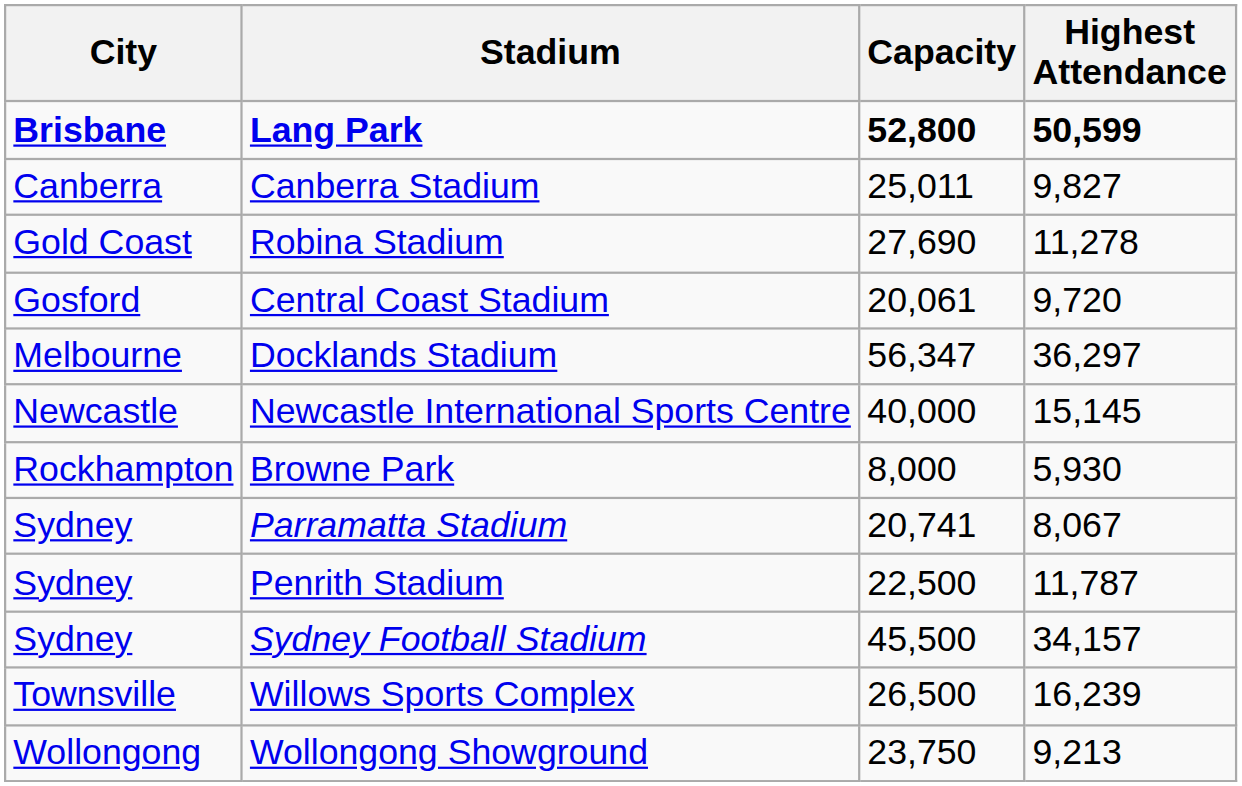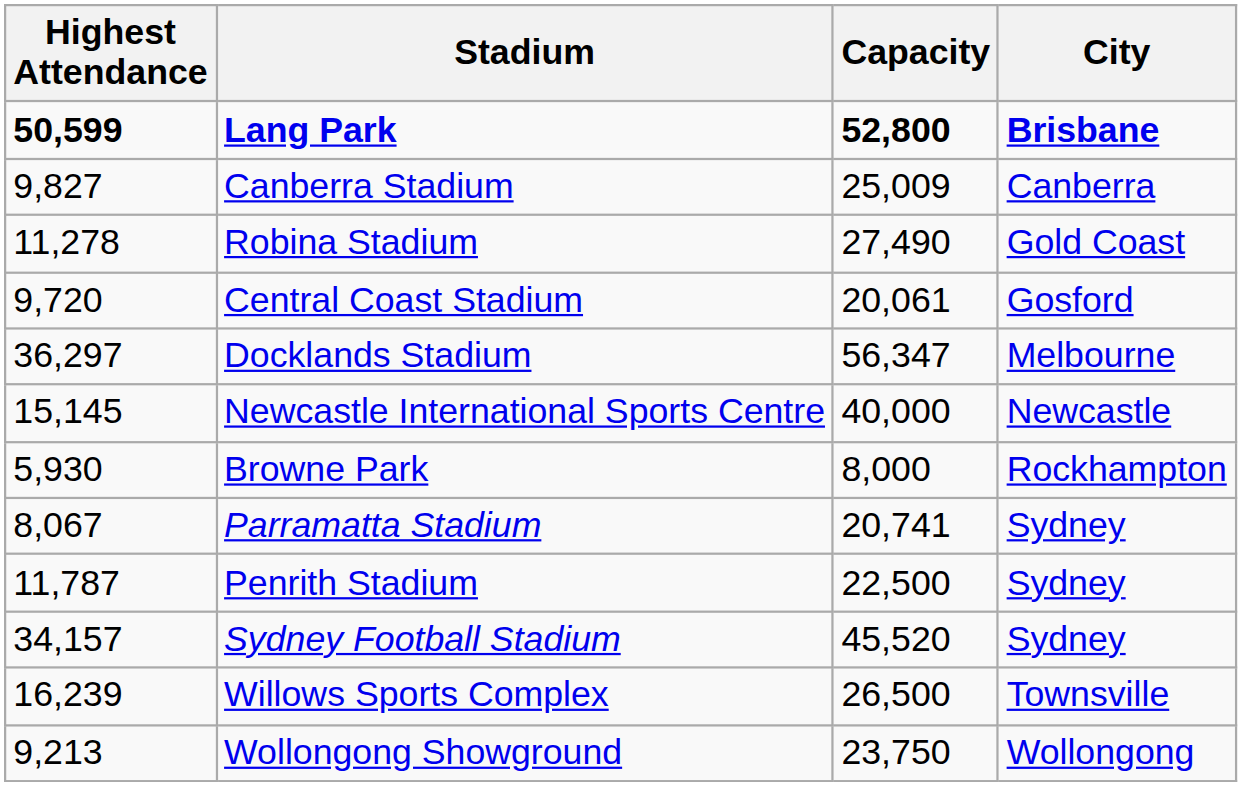 <table class = "wikitable">
 <tr>
-<th>City</th>
+<th>Highest<br>Attendance</th>
 <th>Stadium</th>
 <th>Capacity</th>
-<th>Highest<br>Attendance</th>
+<th>City</th>
 </tr>
 <tr>
-<td><strong><a href='#'>Brisbane</a></strong></td>
+<td><strong>50,599</strong></td>
 <td><strong><a href='#'>Lang Park</a></strong></td>
 <td><strong>52,800</strong></td>
-<td><strong>50,599</strong></td>
+<td><strong><a href='#'>Brisbane</a></strong></td>
 </tr>
 <tr>
+<td>9,827</td>
+<td><a href='#'>Canberra Stadium</a></td>
+<td>25,009</td>
 <td><a href='#'>Canberra</a></td>
-<td><a href='#'>Canberra Stadium</a></td>
-<td>25,011</td>
-<td>9,827</td>
 </tr>
 <tr>
+<td>11,278</td>
+<td><a href='#'>Robina Stadium</a></td>
+<td>27,490</td>
 <td><a href='#'>Gold Coast</a></td>
-<td><a href='#'>Robina Stadium</a></td>
-<td>27,690</td>
-<td>11,278</td>
 </tr>
 <tr>
-<td><a href='#'>Gosford</a></td>
+<td>9,720</td>
 <td><a href='#'>Central Coast Stadium</a></td>
 <td>20,061</td>
-<td>9,720</td>
+<td><a href='#'>Gosford</a></td>
 </tr>
 <tr>
-<td><a href='#'>Melbourne</a></td>
+<td>36,297</td>
 <td><a href='#'>Docklands Stadium</a></td>
 <td>56,347</td>
-<td>36,297</td>
+<td><a href='#'>Melbourne</a></td>
 </tr>
 <tr>
-<td><a href='#'>Newcastle</a></td>
+<td>15,145</td>
 <td><a href='#'>Newcastle International Sports Centre</a></td>
 <td>40,000</td>
-<td>15,145</td>
+<td><a href='#'>Newcastle</a></td>
 </tr>
 <tr>
-<td><a href='#'>Rockhampton</a></td>
+<td>5,930</td>
 <td><a href='#'>Browne Park</a></td>
 <td>8,000</td>
-<td>5,930</td>
+<td><a href='#'>Rockhampton</a></td>
 </tr>
 <tr>
-<td><a href='#'>Sydney</a></td>
+<td>8,067</td>
 <td><em><a href='#'>Parramatta Stadium</a></em></td>
 <td>20,741</td>
-<td>8,067</td>
+<td><a href='#'>Sydney</a></td>
 </tr>
 <tr>
-<td><a href='#'>Sydney</a></td>
+<td>11,787</td>
 <td><a href='#'>Penrith Stadium</a></td>
 <td>22,500</td>
-<td>11,787</td>
+<td><a href='#'>Sydney</a></td>
 </tr>
 <tr>
+<td>34,157</td>
+<td><em><a href='#'>Sydney Football Stadium</a></em></td>
+<td>45,520</td>
 <td><a href='#'>Sydney</a></td>
-<td><em><a href='#'>Sydney Football Stadium</a></em></td>
-<td>45,500</td>
-<td>34,157</td>
 </tr>
 <tr>
-<td><a href='#'>Townsville</a></td>
+<td>16,239</td>
 <td><a href='#'>Willows Sports Complex</a></td>
 <td>26,500</td>
-<td>16,239</td>
+<td><a href='#'>Townsville</a></td>
 </tr>
 <tr>
-<td><a href='#'>Wollongong</a></td>
+<td>9,213</td>
 <td><a href='#'>Wollongong Showground</a></td>
 <td>23,750</td>
-<td>9,213</td>
+<td><a href='#'>Wollongong</a></td>
 </tr>
 </table>
